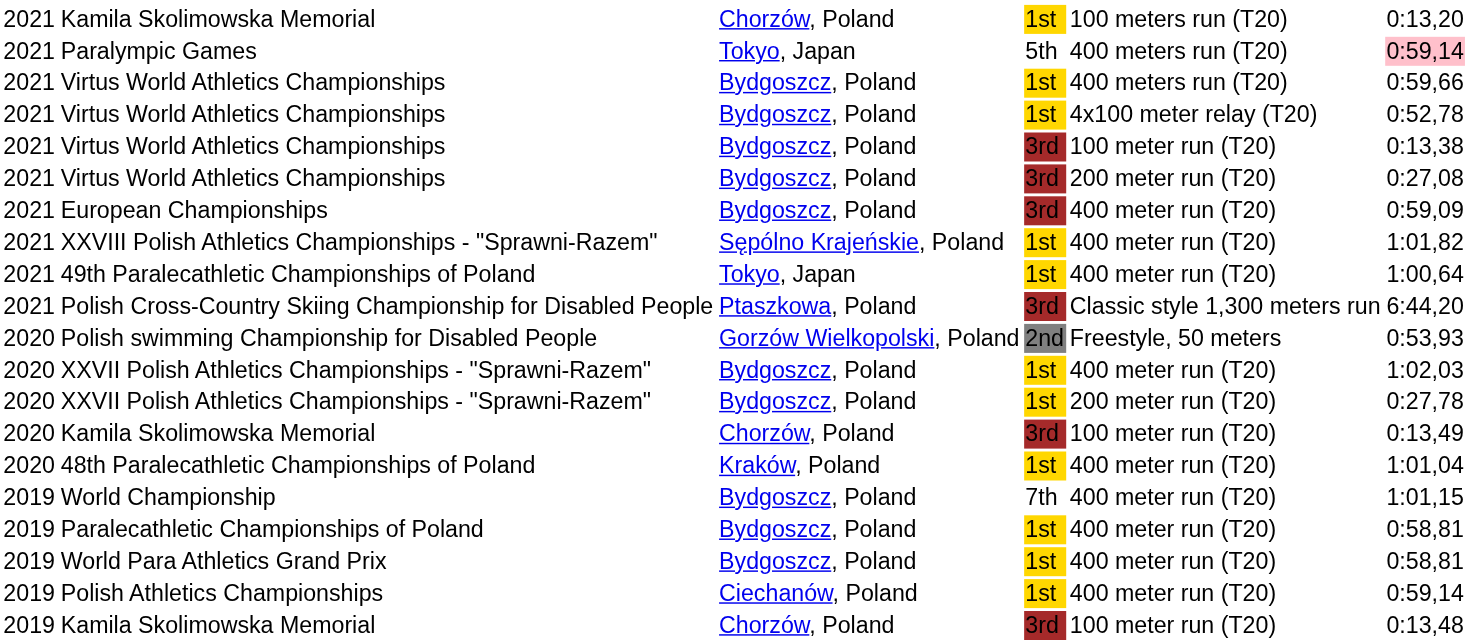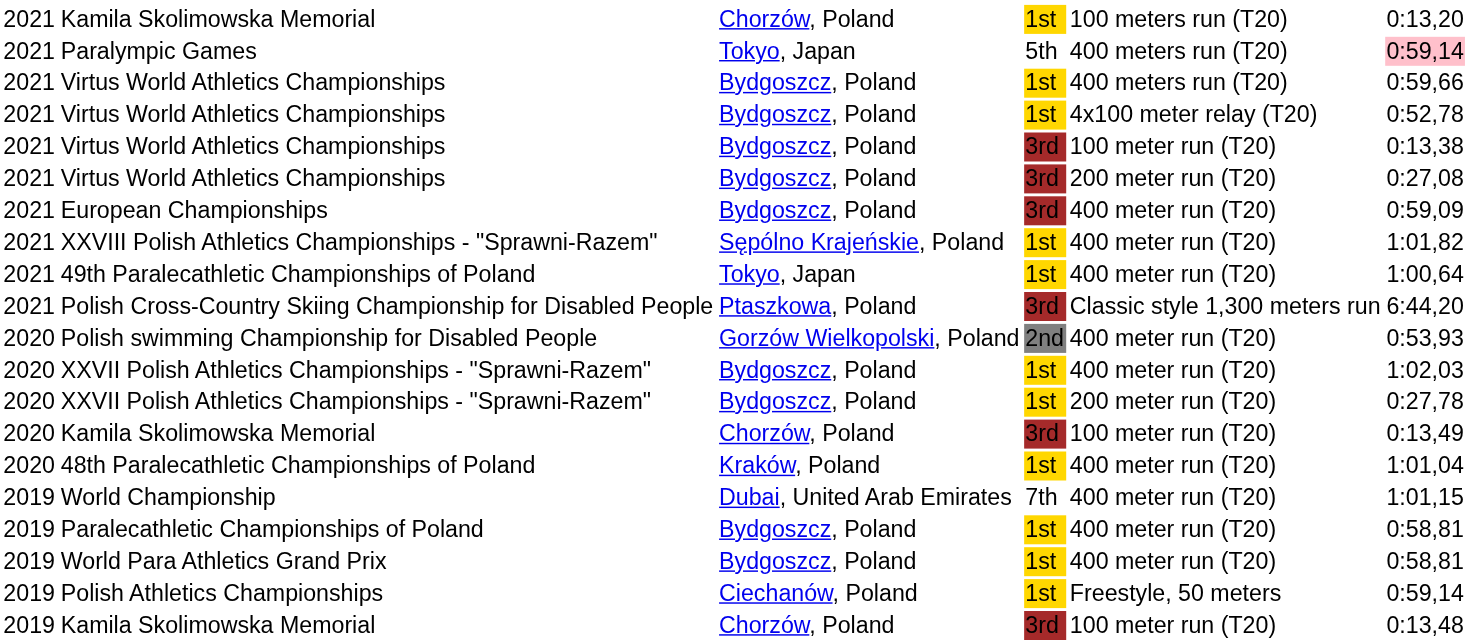 <table>
 <tr>
 <td rowspan>2021</td>
 <td rowspan>Kamila Skolimowska Memorial</td>
 <td rowspan><a href='#'>Chorzów</a>, Poland</td>
 <td bgcolor=gold>1st</td>
 <td>100 meters run (T20)</td>
 <td>0:13,20</td>
 </tr>
 <tr>
 <td rowspan>2021</td>
 <td rowspan>Paralympic Games</td>
 <td rowspan><a href='#'>Tokyo</a>, Japan</td>
 <td>5th</td>
 <td>400 meters run (T20)</td>
 <td style="background: pink;">0:59,14</td>
 </tr>
 <tr>
 <td rowspan>2021</td>
 <td rowspan>Virtus World Athletics Championships</td>
 <td rowspan><a href='#'>Bydgoszcz</a>, Poland</td>
 <td bgcolor=gold>1st</td>
 <td>400 meters run (T20)</td>
 <td>0:59,66</td>
 </tr>
 <tr>
 <td rowspan>2021</td>
 <td rowspan>Virtus World Athletics Championships</td>
 <td rowspan><a href='#'>Bydgoszcz</a>, Poland</td>
 <td bgcolor=gold>1st</td>
 <td>4x100 meter relay (T20)</td>
 <td>0:52,78</td>
 </tr>
 <tr>
 <td rowspan>2021</td>
 <td rowspan>Virtus World Athletics Championships</td>
 <td rowspan><a href='#'>Bydgoszcz</a>, Poland</td>
 <td bgcolor=brown>3rd</td>
 <td>100 meter run (T20)</td>
 <td>0:13,38</td>
 </tr>
 <tr>
 <td rowspan>2021</td>
 <td rowspan>Virtus World Athletics Championships</td>
 <td rowspan><a href='#'>Bydgoszcz</a>, Poland</td>
 <td bgcolor=brown>3rd</td>
 <td>200 meter run (T20)</td>
 <td>0:27,08</td>
 </tr>
 <tr>
 <td rowspan>2021</td>
 <td rowspan>European Championships</td>
 <td rowspan><a href='#'>Bydgoszcz</a>, Poland</td>
 <td bgcolor=brown>3rd</td>
 <td>400 meter run (T20)</td>
 <td>0:59,09</td>
 </tr>
 <tr>
 <td rowspan>2021</td>
 <td rowspan>XXVIII Polish Athletics Championships - "Sprawni-Razem"</td>
 <td rowspan><a href='#'>Sępólno Krajeńskie</a>, Poland</td>
 <td bgcolor=gold>1st</td>
 <td>400 meter run (T20)</td>
 <td>1:01,82</td>
 </tr>
 <tr>
 <td rowspan>2021</td>
 <td rowspan>49th Paralecathletic Championships of Poland</td>
 <td rowspan><a href='#'>Tokyo</a>, Japan</td>
 <td bgcolor=gold>1st</td>
 <td>400 meter run (T20)</td>
 <td>1:00,64</td>
 </tr>
 <tr>
 <td rowspan>2021</td>
 <td rowspan>Polish Cross-Country Skiing Championship for Disabled People</td>
 <td rowspan><a href='#'>Ptaszkowa</a>, Poland</td>
 <td bgcolor=brown>3rd</td>
 <td>Classic style 1,300 meters run</td>
 <td>6:44,20</td>
 </tr>
 <tr>
 <td rowspan>2020</td>
 <td rowspan>Polish swimming Championship for Disabled People</td>
 <td rowspan><a href='#'>Gorzów Wielkopolski</a>, Poland</td>
 <td bgcolor=grey>2nd</td>
-<td>Freestyle, 50 meters</td>
+<td>400 meter run (T20)</td>
 <td>0:53,93</td>
 </tr>
 <tr>
 <td rowspan>2020</td>
 <td rowspan>XXVII Polish Athletics Championships - "Sprawni-Razem"</td>
 <td rowspan><a href='#'>Bydgoszcz</a>, Poland</td>
 <td bgcolor=gold>1st</td>
 <td>400 meter run (T20)</td>
 <td>1:02,03</td>
 </tr>
 <tr>
 <td rowspan>2020</td>
 <td rowspan>XXVII Polish Athletics Championships - "Sprawni-Razem"</td>
 <td rowspan><a href='#'>Bydgoszcz</a>, Poland</td>
 <td bgcolor=gold>1st</td>
 <td>200 meter run (T20)</td>
 <td>0:27,78</td>
 </tr>
 <tr>
 <td rowspan>2020</td>
 <td rowspan>Kamila Skolimowska Memorial</td>
 <td rowspan><a href='#'>Chorzów</a>, Poland</td>
 <td bgcolor=brown>3rd</td>
 <td>100 meter run (T20)</td>
 <td>0:13,49</td>
 </tr>
 <tr>
 <td rowspan>2020</td>
 <td rowspan>48th Paralecathletic Championships of Poland</td>
 <td rowspan><a href='#'>Kraków</a>, Poland</td>
 <td bgcolor=gold>1st</td>
 <td>400 meter run (T20)</td>
 <td>1:01,04</td>
 </tr>
 <tr>
 <td rowspan>2019</td>
 <td rowspan>World Championship</td>
-<td rowspan><a href='#'>Bydgoszcz</a>, Poland</td>
+<td rowspan><a href='#'>Dubai</a>, United Arab Emirates</td>
 <td>7th</td>
 <td>400 meter run (T20)</td>
 <td>1:01,15</td>
 </tr>
 <tr>
 <td rowspan>2019</td>
 <td rowspan>Paralecathletic Championships of Poland</td>
 <td rowspan><a href='#'>Bydgoszcz</a>, Poland</td>
 <td bgcolor=gold>1st</td>
 <td>400 meter run (T20)</td>
 <td>0:58,81</td>
 </tr>
 <tr>
 <td rowspan>2019</td>
 <td rowspan>World Para Athletics Grand Prix</td>
 <td rowspan><a href='#'>Bydgoszcz</a>, Poland</td>
 <td bgcolor=gold>1st</td>
 <td>400 meter run (T20)</td>
 <td>0:58,81</td>
 </tr>
 <tr>
 <td rowspan>2019</td>
 <td rowspan>Polish Athletics Championships</td>
 <td rowspan><a href='#'>Ciechanów</a>, Poland</td>
 <td bgcolor=gold>1st</td>
-<td>400 meter run (T20)</td>
+<td>Freestyle, 50 meters</td>
 <td>0:59,14</td>
 </tr>
 <tr>
 <td rowspan>2019</td>
 <td rowspan>Kamila Skolimowska Memorial</td>
 <td rowspan><a href='#'>Chorzów</a>, Poland</td>
 <td bgcolor=brown>3rd</td>
 <td>100 meter run (T20)</td>
 <td>0:13,48</td>
 </tr>
 </table>
